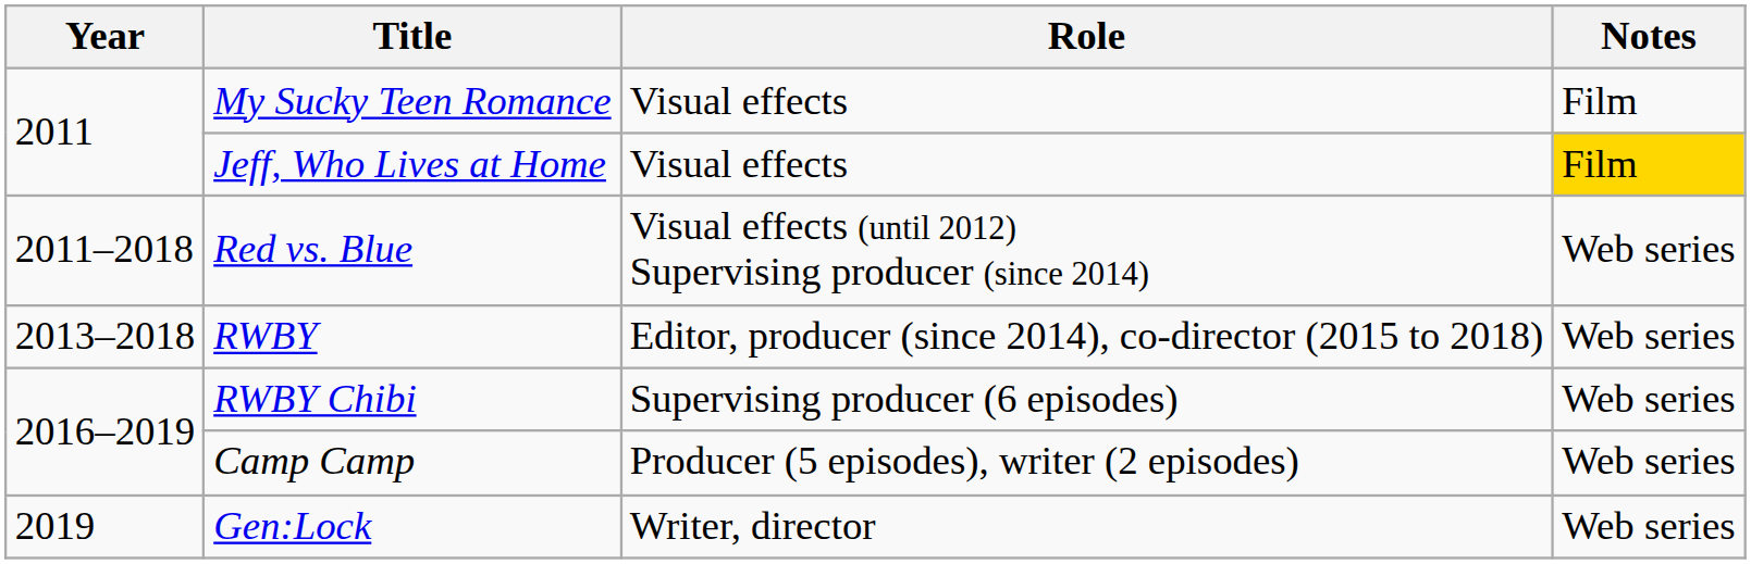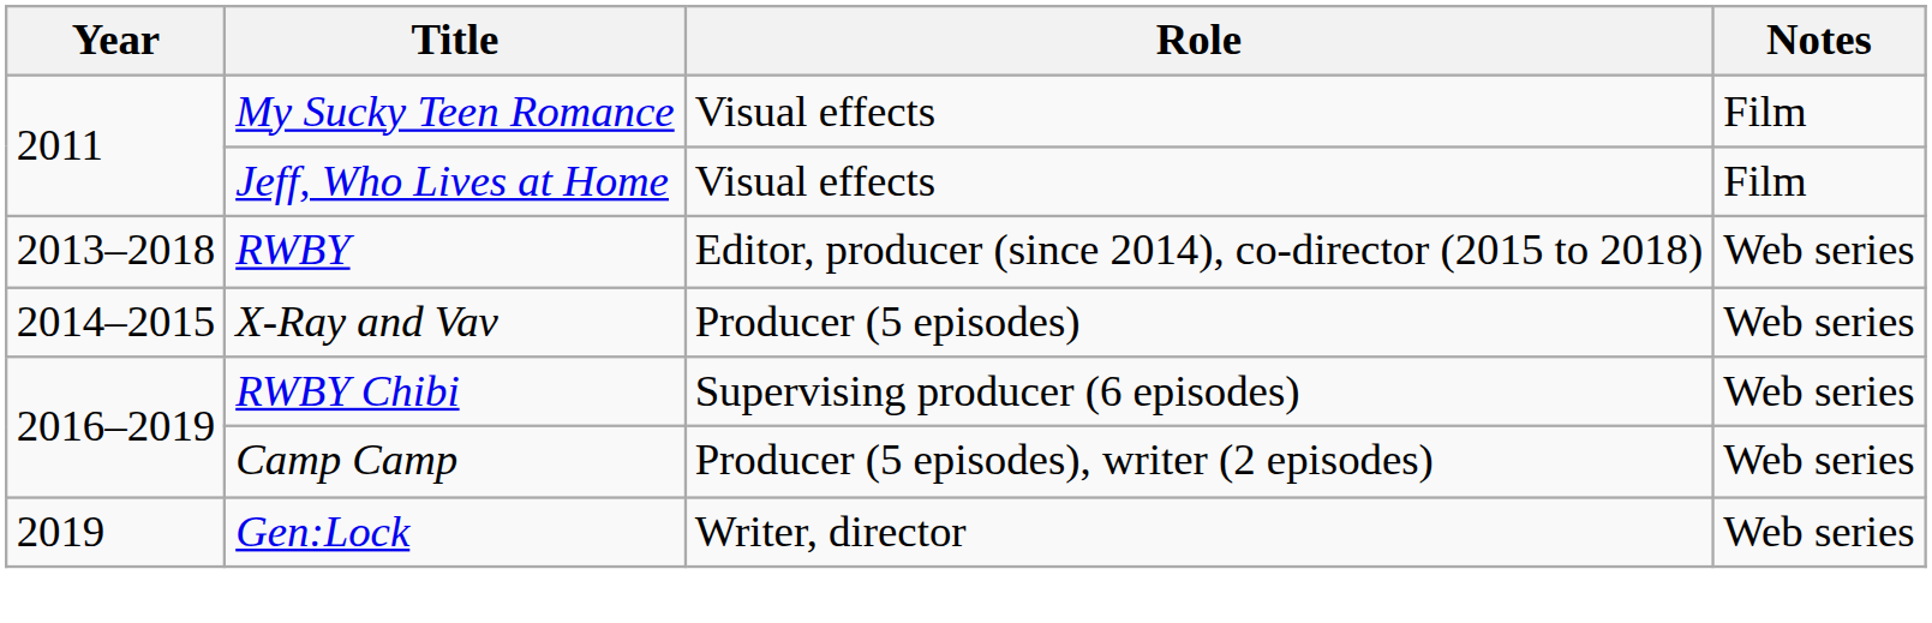 <table class="wikitable sortable">
 <tr>
 <th>Year</th>
 <th>Title</th>
 <th>Role</th>
 <th>Notes</th>
 </tr>
 <tr>
 <td rowspan=2>2011</td>
 <td><em><a href='#'>My Sucky Teen Romance</a></em></td>
 <td>Visual effects</td>
 <td>Film</td>
 </tr>
 <tr>
 <td><em><a href='#'>Jeff, Who Lives at Home</a></em></td>
 <td>Visual effects</td>
-<td style="background: gold;">Film</td>
-</tr>
-<tr>
-<td>2011–2018</td>
-<td><em><a href='#'>Red vs. Blue</a></em></td>
-<td>Visual effects <small>(until 2012)</small><br>Supervising producer <small>(since 2014)</small></td>
-<td>Web series</td>
+<td>Film</td>
 </tr>
 <tr>
 <td>2013–2018</td>
 <td><em><a href='#'>RWBY</a></em></td>
 <td>Editor, producer (since 2014), co-director (2015 to 2018)</td>
+<td>Web series</td>
+</tr>
+<tr>
+<td>2014–2015</td>
+<td><em>X-Ray and Vav</em></td>
+<td>Producer (5 episodes)</td>
 <td>Web series</td>
 </tr>
 <tr>
 <td rowspan=2>2016–2019</td>
 <td><em><a href='#'>RWBY Chibi</a></em></td>
 <td>Supervising producer (6 episodes)</td>
 <td>Web series</td>
 </tr>
 <tr>
 <td><em>Camp Camp</em></td>
 <td>Producer (5 episodes), writer (2 episodes)</td>
 <td>Web series</td>
 </tr>
 <tr>
 <td>2019</td>
 <td><em><a href='#'>Gen:Lock</a></em></td>
 <td>Writer, director</td>
 <td>Web series</td>
 </tr>
 </table>
